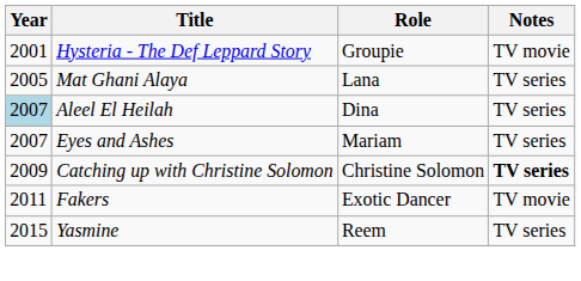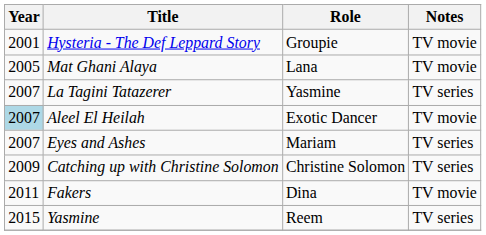 <table class="wikitable sortable">
 <tr>
 <th>Year</th>
 <th>Title</th>
 <th>Role</th>
 <th class="unsortable">Notes</th>
 </tr>
 <tr>
 <td>2001</td>
 <td><em><a href='#'>Hysteria - The Def Leppard Story</a></em></td>
 <td>Groupie</td>
 <td>TV movie</td>
 </tr>
 <tr>
 <td>2005</td>
 <td><em>Mat Ghani Alaya</em></td>
 <td>Lana</td>
+<td>TV movie</td>
+</tr>
+<tr>
+<td>2007</td>
+<td><em>La Tagini Tatazerer</em></td>
+<td>Yasmine</td>
 <td>TV series</td>
 </tr>
 <tr>
 <td style="background: lightblue;">2007</td>
 <td><em>Aleel El Heilah</em></td>
-<td>Dina</td>
-<td>TV series</td>
+<td>Exotic Dancer</td>
+<td>TV movie</td>
 </tr>
 <tr>
 <td>2007</td>
 <td><em>Eyes and Ashes</em></td>
 <td>Mariam</td>
 <td>TV series</td>
 </tr>
 <tr>
 <td>2009</td>
 <td><em>Catching up with Christine Solomon</em></td>
 <td>Christine Solomon</td>
-<td><strong>TV series</strong></td>
+<td>TV series</td>
 </tr>
 <tr>
 <td>2011</td>
 <td><em>Fakers</em></td>
-<td>Exotic Dancer</td>
+<td>Dina</td>
 <td>TV movie</td>
 </tr>
 <tr>
 <td>2015</td>
 <td><em>Yasmine</em></td>
 <td>Reem</td>
 <td>TV series</td>
 </tr>
 <tr>
 </tr>
 </table>
